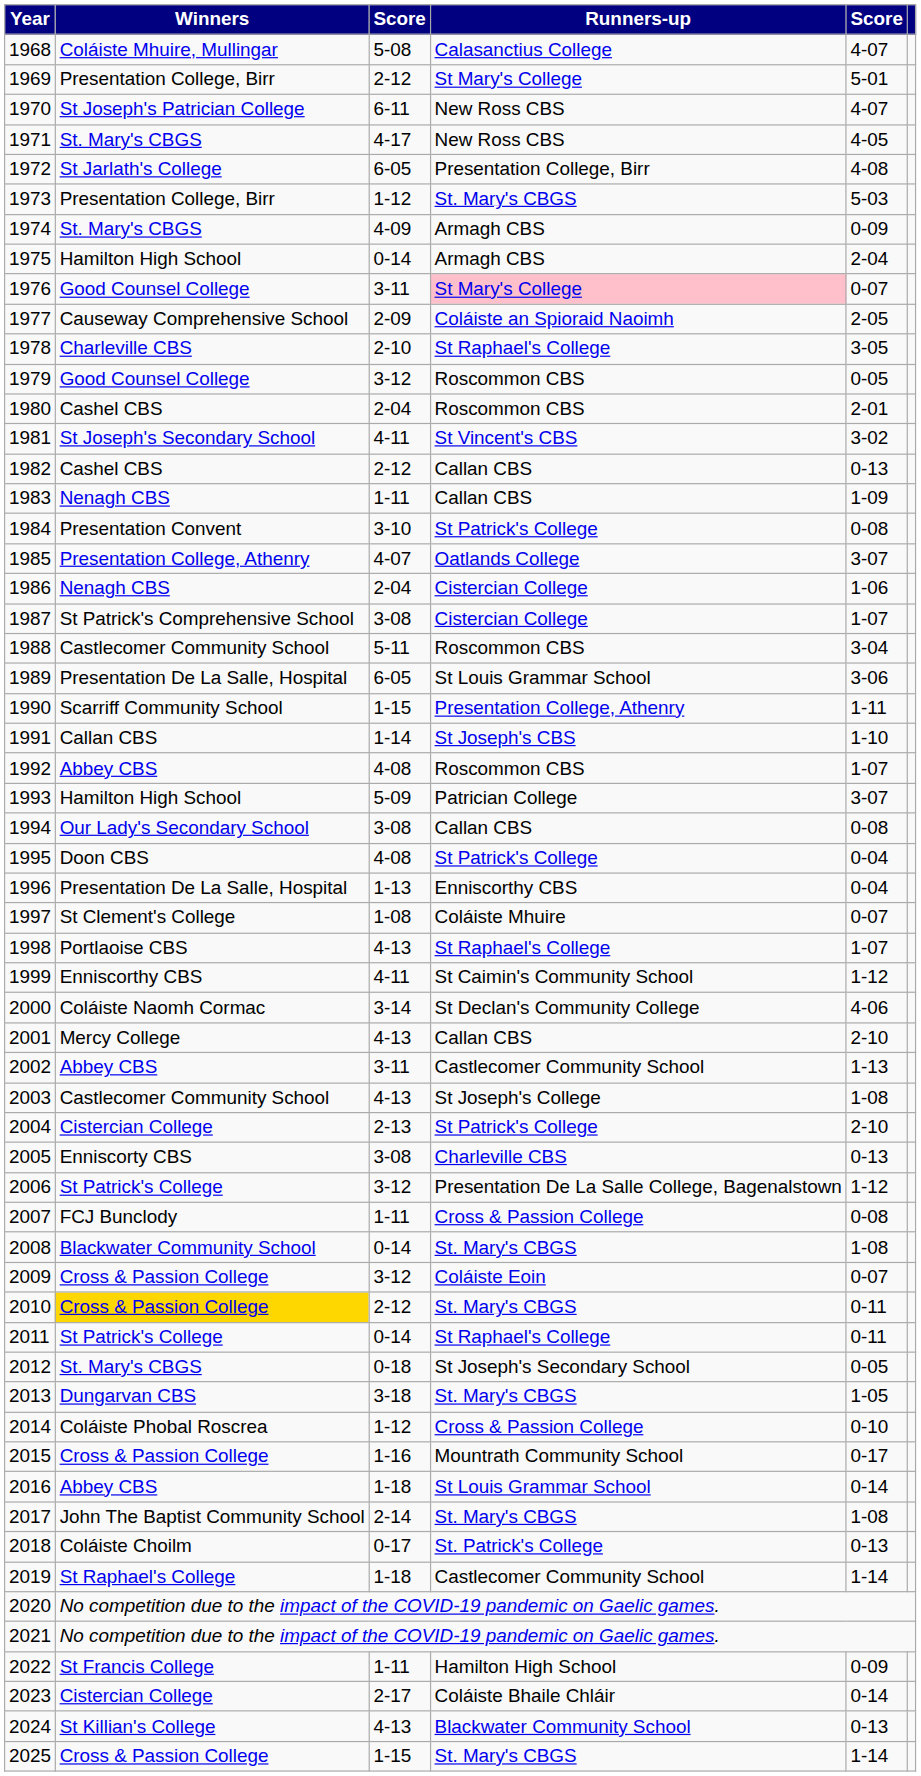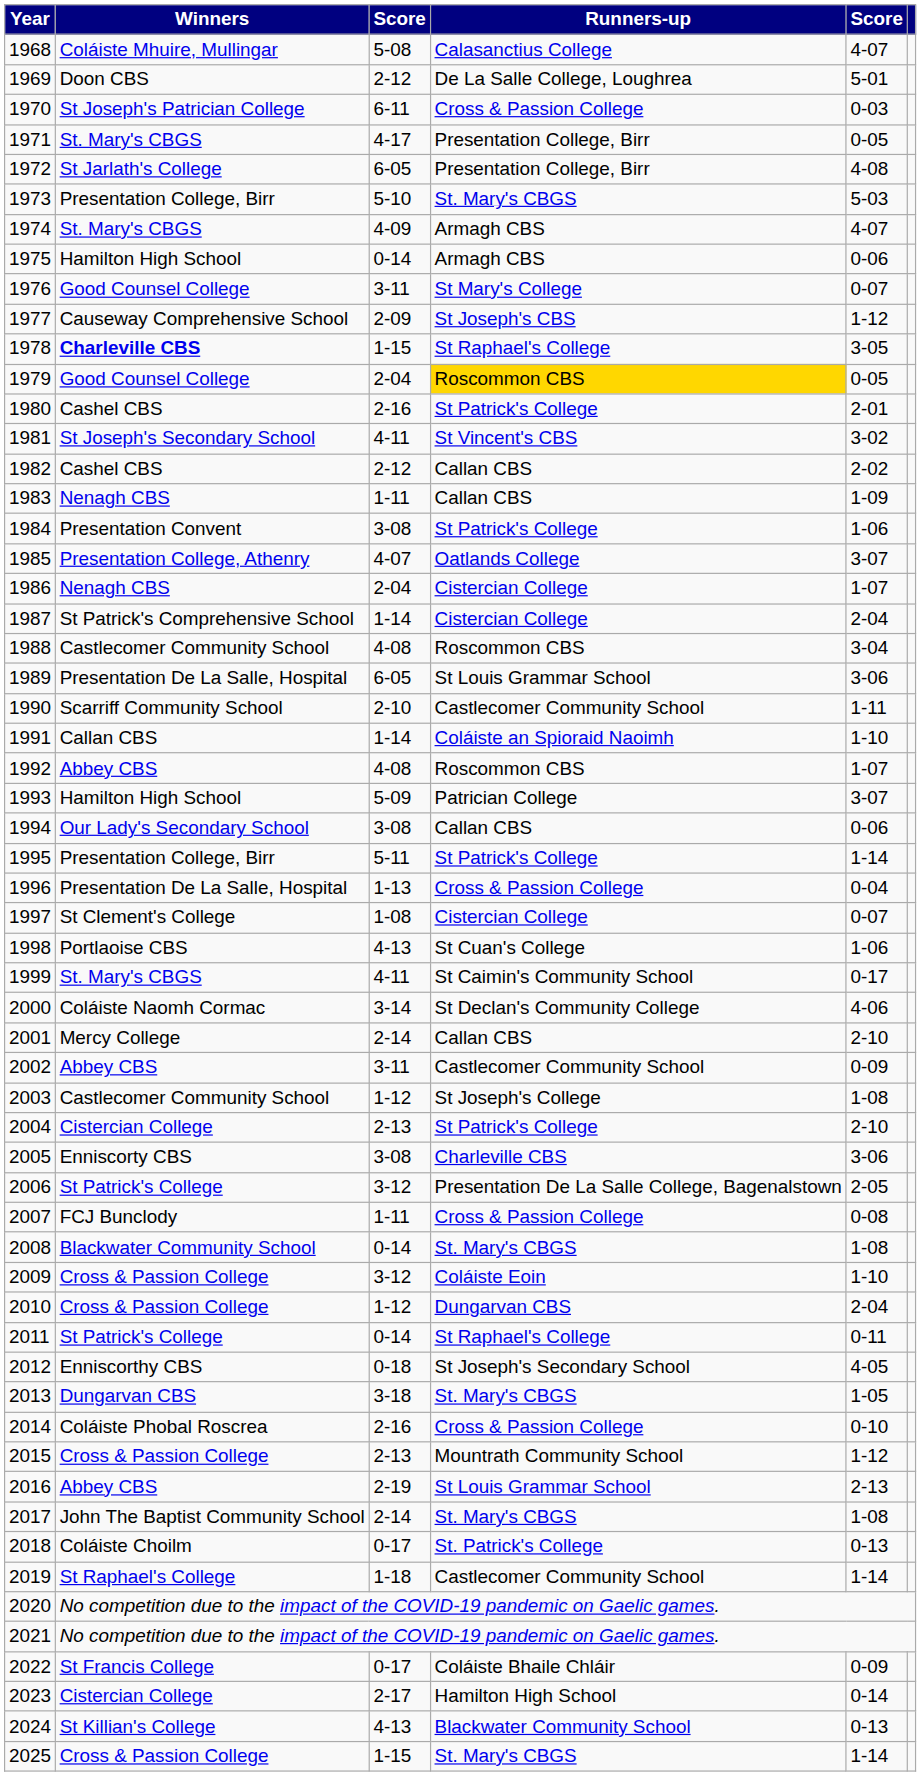 <table class="wikitable sortable" style="text-align:left;">
 <tr>
 <th style="background:navy;color:white;">Year</th>
 <th style="background:navy;color:white;">Winners</th>
 <th style="background:navy;color:white;">Score</th>
 <th style="background:navy;color:white;">Runners-up</th>
 <th style="background:navy;color:white;">Score</th>
 <th style="background:navy;color:white;"></th>
 </tr>
 <tr>
 <td>1968</td>
 <td><a href='#'>Coláiste Mhuire, Mullingar</a></td>
 <td>5-08</td>
 <td><a href='#'>Calasanctius College</a></td>
 <td>4-07</td>
 <td></td>
 </tr>
 <tr>
 <td>1969</td>
-<td>Presentation College, Birr</td>
+<td>Doon CBS</td>
 <td>2-12</td>
-<td><a href='#'>St Mary's College</a></td>
+<td>De La Salle College, Loughrea</td>
 <td>5-01</td>
 <td></td>
 </tr>
 <tr>
 <td>1970</td>
 <td><a href='#'>St Joseph's Patrician College</a></td>
 <td>6-11</td>
-<td>New Ross CBS</td>
-<td>4-07</td>
+<td><a href='#'>Cross & Passion College</a></td>
+<td>0-03</td>
 <td></td>
 </tr>
 <tr>
 <td>1971</td>
 <td><a href='#'>St. Mary's CBGS</a></td>
 <td>4-17</td>
-<td>New Ross CBS</td>
-<td>4-05</td>
+<td>Presentation College, Birr</td>
+<td>0-05</td>
 <td></td>
 </tr>
 <tr>
 <td>1972</td>
 <td><a href='#'>St Jarlath's College</a></td>
 <td>6-05</td>
 <td>Presentation College, Birr</td>
 <td>4-08</td>
 <td></td>
 </tr>
 <tr>
 <td>1973</td>
 <td>Presentation College, Birr</td>
-<td>1-12</td>
+<td>5-10</td>
 <td><a href='#'>St. Mary's CBGS</a></td>
 <td>5-03</td>
 <td></td>
 </tr>
 <tr>
 <td>1974</td>
 <td><a href='#'>St. Mary's CBGS</a></td>
 <td>4-09</td>
 <td>Armagh CBS</td>
-<td>0-09</td>
+<td>4-07</td>
 <td></td>
 </tr>
 <tr>
 <td>1975</td>
 <td>Hamilton High School</td>
 <td>0-14</td>
 <td>Armagh CBS</td>
-<td>2-04</td>
+<td>0-06</td>
 <td></td>
 </tr>
 <tr>
 <td>1976</td>
 <td><a href='#'>Good Counsel College</a></td>
 <td>3-11</td>
-<td style="background: pink;"><a href='#'>St Mary's College</a></td>
+<td><a href='#'>St Mary's College</a></td>
 <td>0-07</td>
 <td></td>
 </tr>
 <tr>
 <td>1977</td>
 <td>Causeway Comprehensive School</td>
 <td>2-09</td>
-<td><a href='#'>Coláiste an Spioraid Naoimh</a></td>
-<td>2-05</td>
+<td><a href='#'>St Joseph's CBS</a></td>
+<td>1-12</td>
 <td></td>
 </tr>
 <tr>
 <td>1978</td>
-<td><a href='#'>Charleville CBS</a></td>
-<td>2-10</td>
+<td><strong><a href='#'>Charleville CBS</a></strong></td>
+<td>1-15</td>
 <td><a href='#'>St Raphael's College</a></td>
 <td>3-05</td>
 <td></td>
 </tr>
 <tr>
 <td>1979</td>
 <td><a href='#'>Good Counsel College</a></td>
-<td>3-12</td>
-<td>Roscommon CBS</td>
+<td>2-04</td>
+<td style="background: gold;">Roscommon CBS</td>
 <td>0-05</td>
 <td></td>
 </tr>
 <tr>
 <td>1980</td>
 <td>Cashel CBS</td>
-<td>2-04</td>
-<td>Roscommon CBS</td>
+<td>2-16</td>
+<td><a href='#'>St Patrick's College</a></td>
 <td>2-01</td>
 <td></td>
 </tr>
 <tr>
 <td>1981</td>
 <td><a href='#'>St Joseph's Secondary School</a></td>
 <td>4-11</td>
 <td><a href='#'>St Vincent's CBS</a></td>
 <td>3-02</td>
 <td></td>
 </tr>
 <tr>
 <td>1982</td>
 <td>Cashel CBS</td>
 <td>2-12</td>
 <td>Callan CBS</td>
-<td>0-13</td>
+<td>2-02</td>
 <td></td>
 </tr>
 <tr>
 <td>1983</td>
 <td><a href='#'>Nenagh CBS</a></td>
 <td>1-11</td>
 <td>Callan CBS</td>
 <td>1-09</td>
 <td></td>
 </tr>
 <tr>
 <td>1984</td>
 <td>Presentation Convent</td>
-<td>3-10</td>
+<td>3-08</td>
 <td><a href='#'>St Patrick's College</a></td>
-<td>0-08</td>
+<td>1-06</td>
 <td></td>
 </tr>
 <tr>
 <td>1985</td>
 <td><a href='#'>Presentation College, Athenry</a></td>
 <td>4-07</td>
 <td><a href='#'>Oatlands College</a></td>
 <td>3-07</td>
 <td></td>
 </tr>
 <tr>
 <td>1986</td>
 <td><a href='#'>Nenagh CBS</a></td>
 <td>2-04</td>
 <td><a href='#'>Cistercian College</a></td>
-<td>1-06</td>
+<td>1-07</td>
 <td></td>
 </tr>
 <tr>
 <td>1987</td>
 <td>St Patrick's Comprehensive School</td>
-<td>3-08</td>
+<td>1-14</td>
 <td><a href='#'>Cistercian College</a></td>
-<td>1-07</td>
+<td>2-04</td>
 <td></td>
 </tr>
 <tr>
 <td>1988</td>
 <td>Castlecomer Community School</td>
-<td>5-11</td>
+<td>4-08</td>
 <td>Roscommon CBS</td>
 <td>3-04</td>
 <td></td>
 </tr>
 <tr>
 <td>1989</td>
 <td>Presentation De La Salle, Hospital</td>
 <td>6-05</td>
 <td>St Louis Grammar School</td>
 <td>3-06</td>
 <td></td>
 </tr>
 <tr>
 <td>1990</td>
 <td>Scarriff Community School</td>
-<td>1-15</td>
-<td><a href='#'>Presentation College, Athenry</a></td>
+<td>2-10</td>
+<td>Castlecomer Community School</td>
 <td>1-11</td>
 <td></td>
 </tr>
 <tr>
 <td>1991</td>
 <td>Callan CBS</td>
 <td>1-14</td>
-<td><a href='#'>St Joseph's CBS</a></td>
+<td><a href='#'>Coláiste an Spioraid Naoimh</a></td>
 <td>1-10</td>
 <td></td>
 </tr>
 <tr>
 <td>1992</td>
 <td><a href='#'>Abbey CBS</a></td>
 <td>4-08</td>
 <td>Roscommon CBS</td>
 <td>1-07</td>
 <td></td>
 </tr>
 <tr>
 <td>1993</td>
 <td>Hamilton High School</td>
 <td>5-09</td>
 <td>Patrician College</td>
 <td>3-07</td>
 <td></td>
 </tr>
 <tr>
 <td>1994</td>
 <td><a href='#'>Our Lady's Secondary School</a></td>
 <td>3-08</td>
 <td>Callan CBS</td>
-<td>0-08</td>
+<td>0-06</td>
 <td></td>
 </tr>
 <tr>
 <td>1995</td>
-<td>Doon CBS</td>
-<td>4-08</td>
+<td>Presentation College, Birr</td>
+<td>5-11</td>
 <td><a href='#'>St Patrick's College</a></td>
-<td>0-04</td>
+<td>1-14</td>
 <td></td>
 </tr>
 <tr>
 <td>1996</td>
 <td>Presentation De La Salle, Hospital</td>
 <td>1-13</td>
-<td>Enniscorthy CBS</td>
+<td><a href='#'>Cross & Passion College</a></td>
 <td>0-04</td>
 <td></td>
 </tr>
 <tr>
 <td>1997</td>
 <td>St Clement's College</td>
 <td>1-08</td>
-<td>Coláiste Mhuire</td>
+<td><a href='#'>Cistercian College</a></td>
 <td>0-07</td>
 <td></td>
 </tr>
 <tr>
 <td>1998</td>
 <td>Portlaoise CBS</td>
 <td>4-13</td>
-<td><a href='#'>St Raphael's College</a></td>
-<td>1-07</td>
+<td>St Cuan's College</td>
+<td>1-06</td>
 <td></td>
 </tr>
 <tr>
 <td>1999</td>
-<td>Enniscorthy CBS</td>
+<td><a href='#'>St. Mary's CBGS</a></td>
 <td>4-11</td>
 <td>St Caimin's Community School</td>
-<td>1-12</td>
+<td>0-17</td>
 <td></td>
 </tr>
 <tr>
 <td>2000</td>
 <td>Coláiste Naomh Cormac</td>
 <td>3-14</td>
 <td>St Declan's Community College</td>
 <td>4-06</td>
 <td></td>
 </tr>
 <tr>
 <td>2001</td>
 <td>Mercy College</td>
-<td>4-13</td>
+<td>2-14</td>
 <td>Callan CBS</td>
 <td>2-10</td>
 <td></td>
 </tr>
 <tr>
 <td>2002</td>
 <td><a href='#'>Abbey CBS</a></td>
 <td>3-11</td>
 <td>Castlecomer Community School</td>
-<td>1-13</td>
+<td>0-09</td>
 <td></td>
 </tr>
 <tr>
 <td>2003</td>
 <td>Castlecomer Community School</td>
-<td>4-13</td>
+<td>1-12</td>
 <td>St Joseph's College</td>
 <td>1-08</td>
 <td></td>
 </tr>
 <tr>
 <td>2004</td>
 <td><a href='#'>Cistercian College</a></td>
 <td>2-13</td>
 <td><a href='#'>St Patrick's College</a></td>
 <td>2-10</td>
 <td></td>
 </tr>
 <tr>
 <td>2005</td>
 <td>Enniscorty CBS</td>
 <td>3-08</td>
 <td><a href='#'>Charleville CBS</a></td>
-<td>0-13</td>
+<td>3-06</td>
 <td></td>
 </tr>
 <tr>
 <td>2006</td>
 <td><a href='#'>St Patrick's College</a></td>
 <td>3-12</td>
 <td>Presentation De La Salle College, Bagenalstown</td>
-<td>1-12</td>
+<td>2-05</td>
 <td></td>
 </tr>
 <tr>
 <td>2007</td>
 <td>FCJ Bunclody</td>
 <td>1-11</td>
 <td><a href='#'>Cross & Passion College</a></td>
 <td>0-08</td>
 <td></td>
 </tr>
 <tr>
 <td>2008</td>
 <td><a href='#'>Blackwater Community School</a></td>
 <td>0-14</td>
 <td><a href='#'>St. Mary's CBGS</a></td>
 <td>1-08</td>
 <td></td>
 </tr>
 <tr>
 <td>2009</td>
 <td><a href='#'>Cross & Passion College</a></td>
 <td>3-12</td>
 <td><a href='#'>Coláiste Eoin</a></td>
-<td>0-07</td>
+<td>1-10</td>
 <td></td>
 </tr>
 <tr>
 <td>2010</td>
-<td style="background: gold;"><a href='#'>Cross & Passion College</a></td>
-<td>2-12</td>
-<td><a href='#'>St. Mary's CBGS</a></td>
-<td>0-11</td>
+<td><a href='#'>Cross & Passion College</a></td>
+<td>1-12</td>
+<td><a href='#'>Dungarvan CBS</a></td>
+<td>2-04</td>
 <td></td>
 </tr>
 <tr>
 <td>2011</td>
 <td><a href='#'>St Patrick's College</a></td>
 <td>0-14</td>
 <td><a href='#'>St Raphael's College</a></td>
 <td>0-11</td>
 <td></td>
 </tr>
 <tr>
 <td>2012</td>
-<td><a href='#'>St. Mary's CBGS</a></td>
+<td>Enniscorthy CBS</td>
 <td>0-18</td>
 <td>St Joseph's Secondary School</td>
-<td>0-05</td>
+<td>4-05</td>
 <td></td>
 </tr>
 <tr>
 <td>2013</td>
 <td><a href='#'>Dungarvan CBS</a></td>
 <td>3-18</td>
 <td><a href='#'>St. Mary's CBGS</a></td>
 <td>1-05</td>
 <td></td>
 </tr>
 <tr>
 <td>2014</td>
 <td>Coláiste Phobal Roscrea</td>
-<td>1-12</td>
+<td>2-16</td>
 <td><a href='#'>Cross & Passion College</a></td>
 <td>0-10</td>
 <td></td>
 </tr>
 <tr>
 <td>2015</td>
 <td><a href='#'>Cross & Passion College</a></td>
-<td>1-16</td>
+<td>2-13</td>
 <td>Mountrath Community School</td>
-<td>0-17</td>
+<td>1-12</td>
 <td></td>
 </tr>
 <tr>
 <td>2016</td>
 <td><a href='#'>Abbey CBS</a></td>
-<td>1-18</td>
+<td>2-19</td>
 <td><a href='#'>St Louis Grammar School</a></td>
-<td>0-14</td>
+<td>2-13</td>
 <td></td>
 </tr>
 <tr>
 <td>2017</td>
 <td>John The Baptist Community School</td>
 <td>2-14</td>
 <td><a href='#'>St. Mary's CBGS</a></td>
 <td>1-08</td>
 <td></td>
 </tr>
 <tr>
 <td>2018</td>
 <td>Coláiste Choilm</td>
 <td>0-17</td>
 <td><a href='#'>St. Patrick's College</a></td>
 <td>0-13</td>
 <td></td>
 </tr>
 <tr>
 <td>2019</td>
 <td><a href='#'>St Raphael's College</a></td>
 <td>1-18</td>
 <td>Castlecomer Community School</td>
 <td>1-14</td>
 <td></td>
 </tr>
 <tr>
 <td>2020</td>
 <td colspan="5"><em>No competition due to the <a href='#'>impact of the COVID-19 pandemic on Gaelic games</a>.</em></td>
 </tr>
 <tr>
 <td>2021</td>
 <td colspan="5"><em>No competition due to the <a href='#'>impact of the COVID-19 pandemic on Gaelic games</a>.</em></td>
 </tr>
 <tr>
 <td>2022</td>
 <td><a href='#'>St Francis College</a></td>
-<td>1-11</td>
-<td>Hamilton High School</td>
+<td>0-17</td>
+<td>Coláiste Bhaile Chláir</td>
 <td>0-09</td>
 <td></td>
 </tr>
 <tr>
 <td>2023</td>
 <td><a href='#'>Cistercian College</a></td>
 <td>2-17</td>
-<td>Coláiste Bhaile Chláir</td>
+<td>Hamilton High School</td>
 <td>0-14</td>
 <td></td>
 </tr>
 <tr>
 <td>2024</td>
 <td><a href='#'>St Killian's College</a></td>
 <td>4-13</td>
 <td><a href='#'>Blackwater Community School</a></td>
 <td>0-13</td>
 <td></td>
 </tr>
 <tr>
 <td>2025</td>
 <td><a href='#'>Cross & Passion College</a></td>
 <td>1-15</td>
 <td><a href='#'>St. Mary's CBGS</a></td>
 <td>1-14</td>
 <td></td>
 </tr>
 </table>
